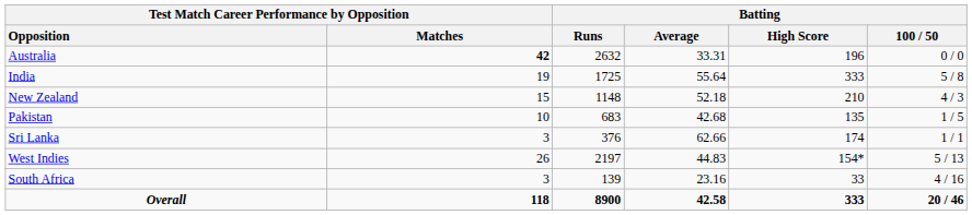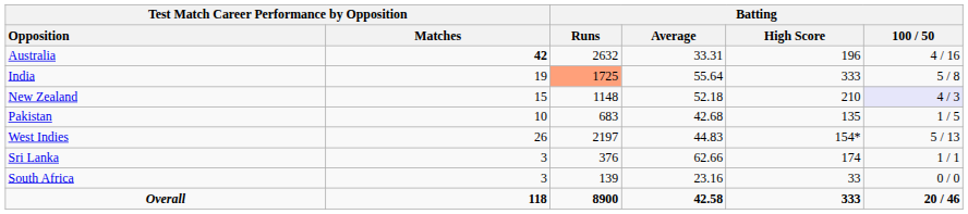 <table class="wikitable"  style="margin:1em auto 1em auto; width:75%;">
 <tr>
 <th colspan=2>Test Match Career Performance by Opposition</th>
 <th colspan=4>Batting</th>
 </tr>
 <tr>
 <th style="text-align:left;">Opposition</th>
 <th>Matches</th>
 <th>Runs</th>
 <th>Average</th>
 <th>High Score</th>
 <th>100 / 50</th>
 </tr>
 <tr style="text-align:right;">
 <td style="text-align:left;"> <a href='#'>Australia</a></td>
 <td><strong>42</strong></td>
 <td>2632</td>
 <td>33.31</td>
 <td>196</td>
-<td>0 / 0</td>
+<td>4 / 16</td>
 </tr>
 <tr style="text-align:right;">
 <td style="text-align:left;"> <a href='#'>India</a></td>
 <td>19</td>
-<td>1725</td>
+<td style="background: lightsalmon;">1725</td>
 <td>55.64</td>
 <td>333</td>
 <td>5 / 8</td>
 </tr>
 <tr style="text-align:right;">
 <td style="text-align:left;"> <a href='#'>New Zealand</a></td>
 <td>15</td>
 <td>1148</td>
 <td>52.18</td>
 <td>210</td>
-<td>4 / 3</td>
+<td style="background: lavender;">4 / 3</td>
 </tr>
 <tr style="text-align:right;">
 <td style="text-align:left;"> <a href='#'>Pakistan</a></td>
 <td>10</td>
 <td>683</td>
 <td>42.68</td>
 <td>135</td>
 <td>1 / 5</td>
 </tr>
 <tr style="text-align:right;">
+<td style="text-align:left;"> <a href='#'>West Indies</a></td>
+<td>26</td>
+<td>2197</td>
+<td>44.83</td>
+<td>154*</td>
+<td>5 / 13</td>
+</tr>
+<tr style="text-align:right;">
 <td style="text-align:left;"> <a href='#'>Sri Lanka</a></td>
 <td>3</td>
 <td>376</td>
 <td>62.66</td>
 <td>174</td>
 <td>1 / 1</td>
 </tr>
 <tr style="text-align:right;">
-<td style="text-align:left;"> <a href='#'>West Indies</a></td>
-<td>26</td>
-<td>2197</td>
-<td>44.83</td>
-<td>154*</td>
-<td>5 / 13</td>
-</tr>
-<tr style="text-align:right;">
 <td style="text-align:left;"> <a href='#'>South Africa</a></td>
 <td>3</td>
 <td>139</td>
 <td>23.16</td>
 <td>33</td>
-<td>4 / 16</td>
+<td>0 / 0</td>
 </tr>
 <tr style="text-align:right;">
 <td style="text-align:center;"><strong><em>Overall</em></strong></td>
 <td><strong>118</strong></td>
 <td><strong>8900</strong></td>
 <td><strong>42.58</strong></td>
 <td><strong>333</strong></td>
 <td><strong>20 / 46</strong></td>
 </tr>
 </table>
